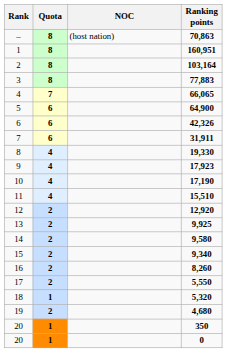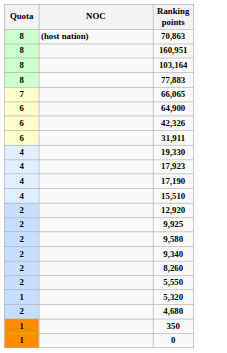 <table class="wikitable" style="text-align:center; font-size:90%">
 <tr>
-<th width=40>Rank</th>
 <th width=50>Quota</th>
 <th width=180>NOC</th>
 <th width=60>Ranking points</th>
 </tr>
 <tr>
-<td>–</td>
 <td bgcolor=#ccffcc><strong>8</strong></td>
-<td align=left> (host nation)</td>
+<td align=left><strong> (host nation)</strong></td>
 <td><strong>70,863</strong></td>
 </tr>
 <tr>
-<td>1</td>
 <td bgcolor=#ccffcc><strong>8</strong></td>
 <td align=left></td>
 <td><strong>160,951</strong></td>
 </tr>
 <tr>
-<td>2</td>
 <td bgcolor=#ccffcc><strong>8</strong></td>
 <td align=left></td>
 <td><strong>103,164</strong></td>
 </tr>
 <tr>
-<td>3</td>
 <td bgcolor=#ccffcc><strong>8</strong></td>
 <td align=left></td>
 <td><strong>77,883</strong></td>
 </tr>
 <tr>
-<td>4</td>
 <td bgcolor=#ffffcc><strong>7</strong></td>
 <td align=left></td>
 <td><strong>66,065</strong></td>
 </tr>
 <tr>
-<td>5</td>
 <td bgcolor=#ffffcc><strong>6</strong></td>
 <td align=left></td>
 <td><strong>64,900</strong></td>
 </tr>
 <tr>
-<td>6</td>
 <td bgcolor=#ffffcc><strong>6</strong></td>
 <td align=left></td>
 <td><strong>42,326</strong></td>
 </tr>
 <tr>
-<td>7</td>
 <td bgcolor=#ffffcc><strong>6</strong></td>
 <td align=left></td>
 <td><strong>31,911</strong></td>
 </tr>
 <tr>
-<td>8</td>
 <td bgcolor=#dfefff><strong>4</strong></td>
 <td align=left></td>
 <td><strong>19,330</strong></td>
 </tr>
 <tr>
-<td>9</td>
 <td bgcolor=#dfefff><strong>4</strong></td>
 <td align=left></td>
 <td><strong>17,923</strong></td>
 </tr>
 <tr>
-<td>10</td>
 <td bgcolor=#dfefff><strong>4</strong></td>
 <td align=left></td>
 <td><strong>17,190</strong></td>
 </tr>
 <tr>
-<td>11</td>
 <td bgcolor=#dfefff><strong>4</strong></td>
 <td align=left></td>
 <td><strong>15,510</strong></td>
 </tr>
 <tr>
-<td>12</td>
 <td bgcolor=#C6DEFF><strong>2</strong></td>
 <td align=left></td>
 <td><strong>12,920</strong></td>
 </tr>
 <tr>
-<td>13</td>
 <td bgcolor=#C6DEFF><strong>2</strong></td>
 <td align=left></td>
 <td><strong>9,925</strong></td>
 </tr>
 <tr>
-<td>14</td>
 <td bgcolor=#C6DEFF><strong>2</strong></td>
 <td align=left></td>
 <td><strong>9,580</strong></td>
 </tr>
 <tr>
-<td>15</td>
 <td bgcolor=#C6DEFF><strong>2</strong></td>
 <td align=left></td>
 <td><strong>9,340</strong></td>
 </tr>
 <tr>
-<td>16</td>
 <td bgcolor=#C6DEFF><strong>2</strong></td>
 <td align=left></td>
 <td><strong>8,260</strong></td>
 </tr>
 <tr>
-<td>17</td>
 <td bgcolor=#C6DEFF><strong>2</strong></td>
 <td align=left></td>
 <td><strong>5,550</strong></td>
 </tr>
 <tr>
-<td>18</td>
 <td bgcolor=#C6DEFF><strong>1</strong></td>
 <td align=left></td>
 <td><strong>5,320</strong></td>
 </tr>
 <tr>
-<td>19</td>
 <td bgcolor=#C6DEFF><strong>2</strong></td>
 <td align=left></td>
 <td><strong>4,680</strong></td>
 </tr>
 <tr>
-<td>20</td>
 <td bgcolor=#FF8C00><strong>1</strong></td>
 <td align=left></td>
 <td><strong>350</strong></td>
 </tr>
 <tr>
-<td>20</td>
 <td bgcolor=#FF8C00><strong>1</strong></td>
 <td align=left></td>
 <td><strong>0</strong></td>
 </tr>
 </table>
